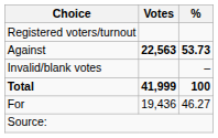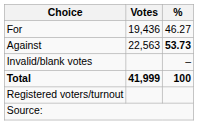 <table class=wikitable style=text-align:right>
 <tr>
 <th>Choice</th>
 <th>Votes</th>
 <th>%</th>
 </tr>
 <tr>
-<td align=left>Registered voters/turnout</td>
-<td></td>
-<td></td>
+<td align=left>For</td>
+<td>19,436</td>
+<td>46.27</td>
 </tr>
 <tr>
 <td align=left>Against</td>
-<td><strong>22,563</strong></td>
+<td>22,563</td>
 <td><strong>53.73</strong></td>
 </tr>
 <tr>
 <td align=left>Invalid/blank votes</td>
 <td></td>
 <td>–</td>
 </tr>
 <tr>
 <td align=left><strong>Total</strong></td>
 <td><strong>41,999</strong></td>
 <td><strong>100</strong></td>
 </tr>
 <tr>
-<td align=left>For</td>
-<td>19,436</td>
-<td>46.27</td>
+<td align=left>Registered voters/turnout</td>
+<td></td>
+<td></td>
 </tr>
 <tr>
 <td align=left colspan=3>Source: </td>
 </tr>
 </table>
